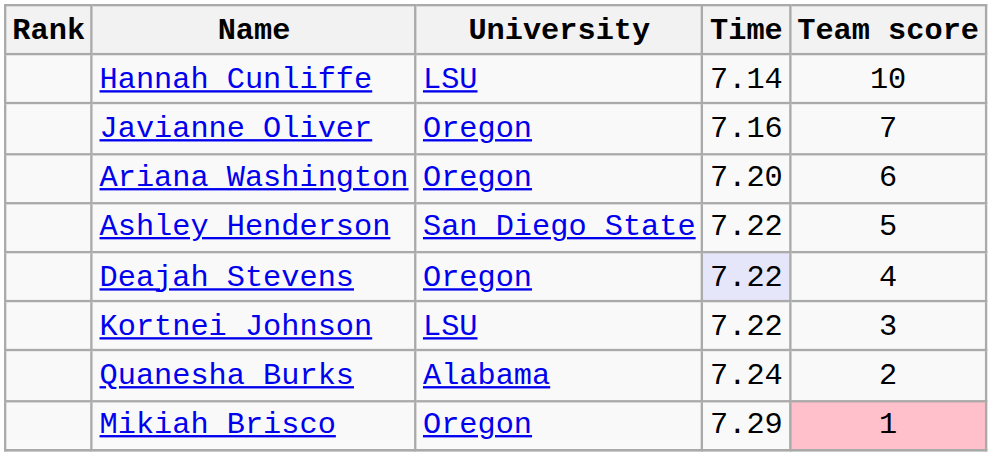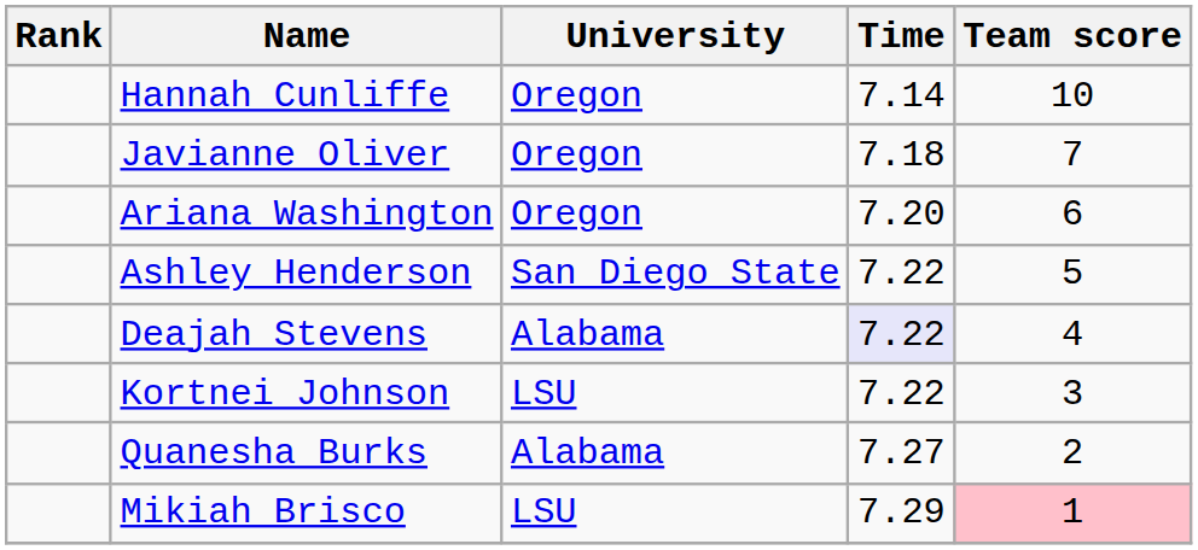 <table class="wikitable sortable" style="text-align:center">
 <tr>
 <th>Rank</th>
 <th>Name</th>
 <th>University</th>
 <th>Time</th>
 <th>Team score</th>
 </tr>
 <tr>
 <td></td>
 <td align=left><a href='#'>Hannah Cunliffe</a></td>
-<td align=left><a href='#'>LSU</a></td>
+<td align=left><a href='#'>Oregon</a></td>
 <td>7.14</td>
 <td>10</td>
 </tr>
 <tr>
 <td></td>
 <td align=left><a href='#'>Javianne Oliver</a></td>
 <td align=left><a href='#'>Oregon</a></td>
-<td>7.16</td>
+<td>7.18</td>
 <td>7</td>
 </tr>
 <tr>
 <td></td>
 <td align=left><a href='#'>Ariana Washington</a></td>
 <td align=left><a href='#'>Oregon</a></td>
 <td>7.20</td>
 <td>6</td>
 </tr>
 <tr>
 <td></td>
 <td align=left><a href='#'>Ashley Henderson</a></td>
 <td align=left><a href='#'>San Diego State</a></td>
 <td>7.22</td>
 <td>5</td>
 </tr>
 <tr>
 <td></td>
 <td align=left><a href='#'>Deajah Stevens</a></td>
-<td align=left><a href='#'>Oregon</a></td>
+<td align="left"><a href='#'>Alabama</a></td>
 <td style="background: lavender;">7.22</td>
 <td>4</td>
 </tr>
 <tr>
 <td></td>
 <td align=left><a href='#'>Kortnei Johnson</a></td>
 <td align=left><a href='#'>LSU</a></td>
 <td>7.22</td>
 <td>3</td>
 </tr>
 <tr>
 <td></td>
 <td align=left><a href='#'>Quanesha Burks</a></td>
 <td align="left"><a href='#'>Alabama</a></td>
-<td>7.24</td>
+<td>7.27</td>
 <td>2</td>
 </tr>
 <tr>
 <td></td>
 <td align=left><a href='#'>Mikiah Brisco</a></td>
-<td align=left><a href='#'>Oregon</a></td>
+<td align=left><a href='#'>LSU</a></td>
 <td>7.29</td>
 <td style="background: pink;">1</td>
 </tr>
 <tr>
 </tr>
 </table>
